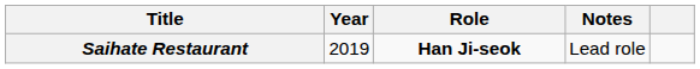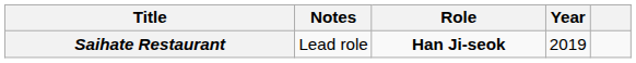 <table class="wikitable sortable plainrowheaders" style="text-align:center;" border="1">
 <tr>
 <th scope="col" style="width: 17em;">Title</th>
+<th scope="col">Notes</th>
+<th scope="col" style="width: 10em;">Role</th>
 <th scope="col" style="width: 2em;">Year</th>
-<th scope="col" style="width: 10em;">Role</th>
-<th scope="col">Notes</th>
 <th scope="col" class="unsortable" style="width: 2em;"></th>
 </tr>
 <tr>
 <th scope="row"><em>Saihate Restaurant</em></th>
+<td>Lead role</td>
+<td><strong>Han Ji-seok</strong></td>
 <td>2019</td>
-<td><strong>Han Ji-seok</strong></td>
-<td>Lead role</td>
 <td></td>
 </tr>
 </table>
